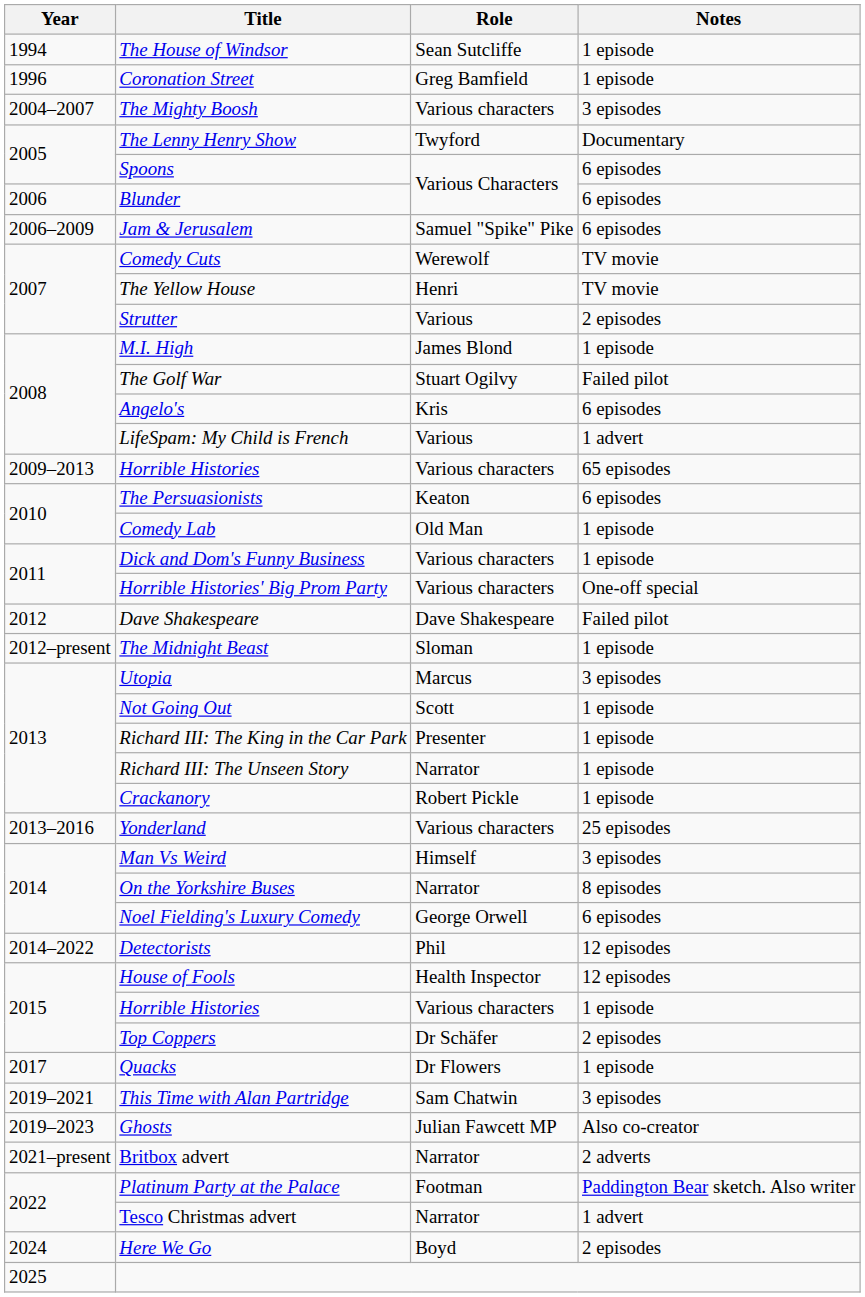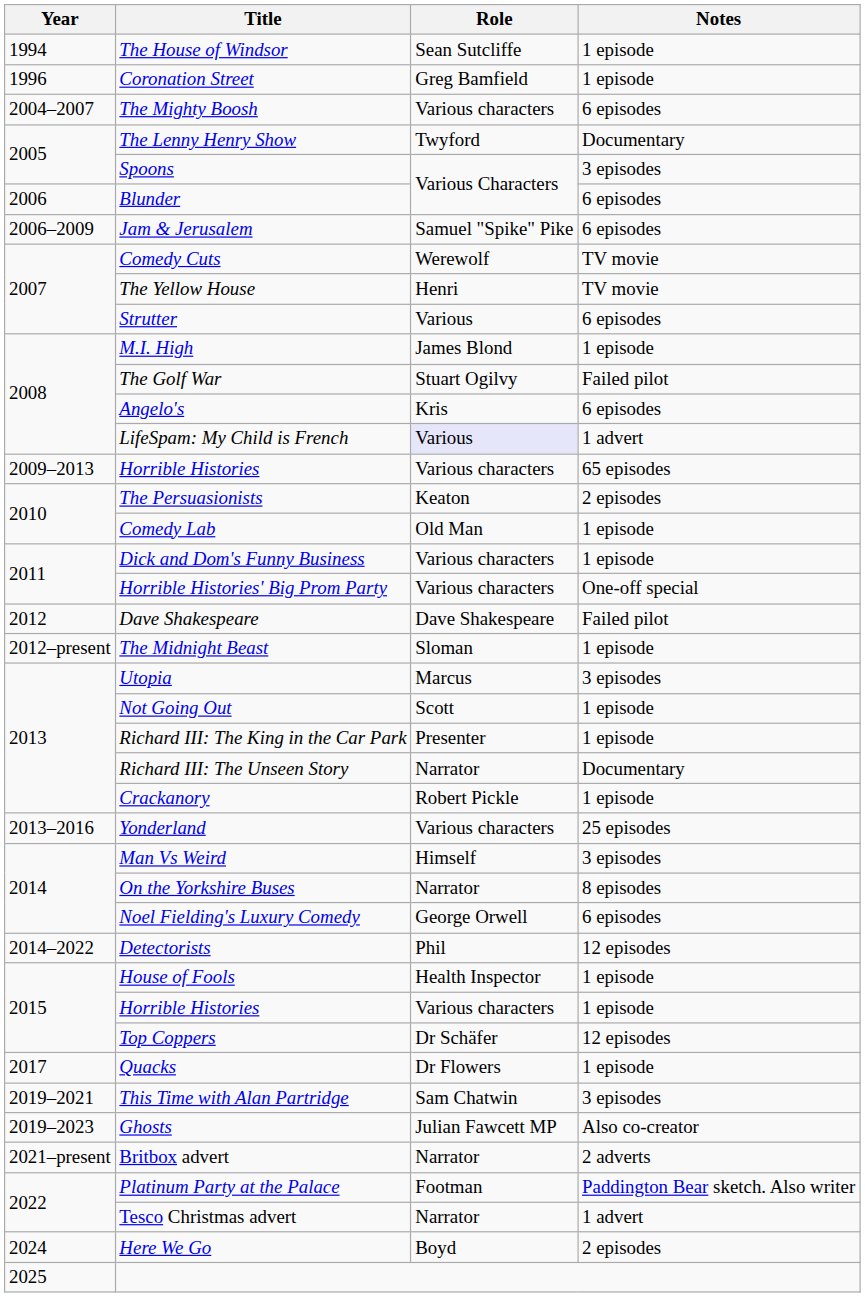 <table class="wikitable sortable">
 <tr>
 <th>Year</th>
 <th>Title</th>
 <th>Role</th>
 <th>Notes</th>
 </tr>
 <tr>
 <td>1994</td>
 <td><em><a href='#'>The House of Windsor</a></em></td>
 <td>Sean Sutcliffe</td>
 <td>1 episode</td>
 </tr>
 <tr>
 <td>1996</td>
 <td><em><a href='#'>Coronation Street</a></em></td>
 <td>Greg Bamfield</td>
 <td>1 episode</td>
 </tr>
 <tr>
 <td>2004–2007</td>
 <td><em><a href='#'>The Mighty Boosh</a></em></td>
 <td>Various characters</td>
-<td>3 episodes</td>
+<td>6 episodes</td>
 </tr>
 <tr>
 <td rowspan=2>2005</td>
 <td><em><a href='#'>The Lenny Henry Show</a></em></td>
 <td>Twyford</td>
 <td>Documentary</td>
 </tr>
 <tr>
 <td><em><a href='#'>Spoons</a></em></td>
 <td rowspan=2>Various Characters</td>
-<td>6 episodes</td>
+<td>3 episodes</td>
 </tr>
 <tr>
 <td>2006</td>
 <td><em><a href='#'>Blunder</a></em></td>
 <td>6 episodes</td>
 </tr>
 <tr>
 <td>2006–2009</td>
 <td><em><a href='#'>Jam & Jerusalem</a></em></td>
 <td>Samuel "Spike" Pike</td>
 <td>6 episodes</td>
 </tr>
 <tr>
 <td rowspan=3>2007</td>
 <td><em><a href='#'>Comedy Cuts</a></em></td>
 <td>Werewolf</td>
 <td>TV movie</td>
 </tr>
 <tr>
 <td><em>The Yellow House</em></td>
 <td>Henri</td>
 <td>TV movie</td>
 </tr>
 <tr>
 <td><em><a href='#'>Strutter</a></em></td>
 <td>Various</td>
-<td>2 episodes</td>
+<td>6 episodes</td>
 </tr>
 <tr>
 <td rowspan=4>2008</td>
 <td><em><a href='#'>M.I. High</a></em></td>
 <td>James Blond</td>
 <td>1 episode</td>
 </tr>
 <tr>
 <td><em>The Golf War</em></td>
 <td>Stuart Ogilvy</td>
 <td>Failed pilot</td>
 </tr>
 <tr>
 <td><em><a href='#'>Angelo's</a></em></td>
 <td>Kris</td>
 <td>6 episodes</td>
 </tr>
 <tr>
 <td><em>LifeSpam: My Child is French</em></td>
-<td>Various</td>
+<td style="background: lavender;">Various</td>
 <td>1 advert</td>
 </tr>
 <tr>
 <td>2009–2013</td>
 <td><em><a href='#'>Horrible Histories</a></em></td>
 <td>Various characters</td>
 <td>65 episodes</td>
 </tr>
 <tr>
 <td rowspan=2>2010</td>
 <td><em><a href='#'>The Persuasionists</a></em></td>
 <td>Keaton</td>
-<td>6 episodes</td>
+<td>2 episodes</td>
 </tr>
 <tr>
 <td><em><a href='#'>Comedy Lab</a></em></td>
 <td>Old Man</td>
 <td>1 episode</td>
 </tr>
 <tr>
 <td rowspan=2>2011</td>
 <td><em><a href='#'>Dick and Dom's Funny Business</a></em></td>
 <td>Various characters</td>
 <td>1 episode</td>
 </tr>
 <tr>
 <td><em><a href='#'>Horrible Histories' Big Prom Party</a></em></td>
 <td>Various characters</td>
 <td>One-off special</td>
 </tr>
 <tr>
 <td>2012</td>
 <td><em>Dave Shakespeare</em></td>
 <td>Dave Shakespeare</td>
 <td>Failed pilot</td>
 </tr>
 <tr>
 <td>2012–present</td>
 <td><em><a href='#'>The Midnight Beast</a></em></td>
 <td>Sloman</td>
 <td>1 episode</td>
 </tr>
 <tr>
 <td rowspan="5">2013</td>
 <td><em><a href='#'>Utopia</a></em></td>
 <td>Marcus</td>
 <td>3 episodes</td>
 </tr>
 <tr>
 <td><em><a href='#'>Not Going Out</a></em></td>
 <td>Scott</td>
 <td>1 episode</td>
 </tr>
 <tr>
 <td><em>Richard III: The King in the Car Park</em></td>
 <td>Presenter</td>
 <td>1 episode</td>
 </tr>
 <tr>
 <td><em>Richard III: The Unseen Story</em></td>
 <td>Narrator</td>
-<td>1 episode</td>
+<td>Documentary</td>
 </tr>
 <tr>
 <td><em><a href='#'>Crackanory</a></em></td>
 <td>Robert Pickle</td>
 <td>1 episode</td>
 </tr>
 <tr>
 <td>2013–2016</td>
 <td><em><a href='#'>Yonderland</a></em></td>
 <td>Various characters</td>
 <td>25 episodes</td>
 </tr>
 <tr>
 <td rowspan=3>2014</td>
 <td><em><a href='#'>Man Vs Weird</a></em></td>
 <td>Himself</td>
 <td>3 episodes</td>
 </tr>
 <tr>
 <td><em><a href='#'>On the Yorkshire Buses</a></em></td>
 <td>Narrator</td>
 <td>8 episodes</td>
 </tr>
 <tr>
 <td><em><a href='#'>Noel Fielding's Luxury Comedy</a></em></td>
 <td>George Orwell</td>
 <td>6 episodes</td>
 </tr>
 <tr>
 <td>2014–2022</td>
 <td><em><a href='#'>Detectorists</a></em></td>
 <td>Phil</td>
 <td>12 episodes</td>
 </tr>
 <tr>
 <td rowspan=3>2015</td>
 <td><em><a href='#'>House of Fools</a></em></td>
 <td>Health Inspector</td>
-<td>12 episodes</td>
+<td>1 episode</td>
 </tr>
 <tr>
 <td><em><a href='#'>Horrible Histories</a></em></td>
 <td>Various characters</td>
 <td>1 episode</td>
 </tr>
 <tr>
 <td><em><a href='#'>Top Coppers</a></em></td>
 <td>Dr Schäfer</td>
-<td>2 episodes</td>
+<td>12 episodes</td>
 </tr>
 <tr>
 <td>2017</td>
 <td><em><a href='#'>Quacks</a></em></td>
 <td>Dr Flowers</td>
 <td>1 episode</td>
 </tr>
 <tr>
 <td>2019–2021</td>
 <td><em><a href='#'>This Time with Alan Partridge</a></em></td>
 <td>Sam Chatwin</td>
 <td>3 episodes</td>
 </tr>
 <tr>
 <td>2019–2023</td>
 <td><em><a href='#'>Ghosts</a></em></td>
 <td>Julian Fawcett MP</td>
 <td>Also co-creator</td>
 </tr>
 <tr>
 <td>2021–present</td>
 <td><a href='#'>Britbox</a> advert</td>
 <td>Narrator</td>
 <td>2 adverts</td>
 </tr>
 <tr>
 <td rowspan="2">2022</td>
 <td><em><a href='#'>Platinum Party at the Palace</a></em></td>
 <td>Footman</td>
 <td><a href='#'>Paddington Bear</a> sketch. Also writer</td>
 </tr>
 <tr>
 <td><a href='#'>Tesco</a> Christmas advert</td>
 <td>Narrator</td>
 <td>1 advert</td>
 </tr>
 <tr>
 <td>2024</td>
 <td><em><a href='#'>Here We Go</a></em></td>
 <td>Boyd</td>
 <td>2 episodes</td>
 </tr>
 <tr>
 <td>2025</td>
 </tr>
 </table>
